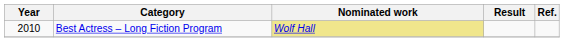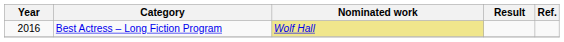 <table class=wikitable>
 <tr>
 <th scope="col" style="width:5em;">Year</th>
 <th scope="col" style="width:26em;">Category</th>
 <th scope="col" style="width:25em;">Nominated work</th>
 <th scope="col" style="width:5em;">Result</th>
 <th>Ref.</th>
 </tr>
 <tr>
-<td style="text-align:center;">2010</td>
+<td style="text-align:center;">2016</td>
 <td><a href='#'>Best Actress – Long Fiction Program</a></td>
 <td style="background: khaki;"><em><a href='#'>Wolf Hall</a></em></td>
 <td></td>
 <td></td>
 </tr>
 <tr>
 </tr>
 </table>
